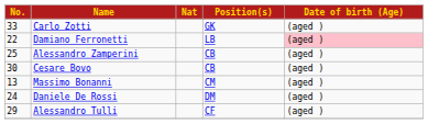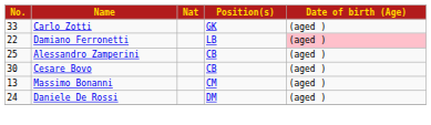 <table class="wikitable" style="text-align:left; font-size:100%; width:100%">
 <tr>
 <th style="background:#B21B1C; color:#FFD700; text-align:center">No.</th>
 <th style="background:#B21B1C; color:#FFD700; text-align:center">Name</th>
 <th style="background:#B21B1C; color:#FFD700; text-align:center">Nat</th>
 <th style="background:#B21B1C; color:#FFD700; text-align:center">Position(s)</th>
 <th style="background:#B21B1C; color:#FFD700; text-align:center">Date of birth (Age)</th>
 </tr>
 <tr>
 <td>33</td>
 <td><a href='#'>Carlo Zotti</a></td>
 <td></td>
 <td><a href='#'>GK</a></td>
 <td> (aged )</td>
 </tr>
 <tr>
 <td>22</td>
 <td><a href='#'>Damiano Ferronetti</a></td>
 <td></td>
 <td><a href='#'>LB</a></td>
 <td style="background: pink;"> (aged )</td>
 </tr>
 <tr>
 <td>25</td>
 <td><a href='#'>Alessandro Zamperini</a></td>
 <td></td>
 <td><a href='#'>CB</a></td>
 <td> (aged )</td>
 </tr>
 <tr>
 <td>30</td>
 <td><a href='#'>Cesare Bovo</a></td>
 <td></td>
 <td><a href='#'>CB</a></td>
 <td> (aged )</td>
 </tr>
 <tr>
 <td>13</td>
 <td><a href='#'>Massimo Bonanni</a></td>
 <td></td>
 <td><a href='#'>CM</a></td>
 <td> (aged )</td>
 </tr>
 <tr>
 <td>24</td>
 <td><a href='#'>Daniele De Rossi</a></td>
 <td></td>
 <td><a href='#'>DM</a></td>
 <td> (aged )</td>
 </tr>
 <tr>
-<td>29</td>
-<td><a href='#'>Alessandro Tulli</a></td>
-<td></td>
-<td><a href='#'>CF</a></td>
-<td> (aged )</td>
-</tr>
-<tr>
 </tr>
 </table>
